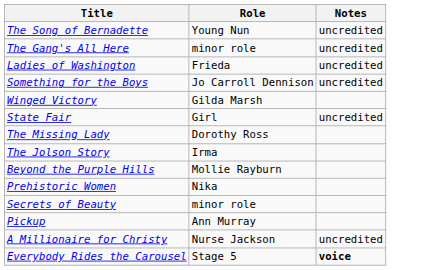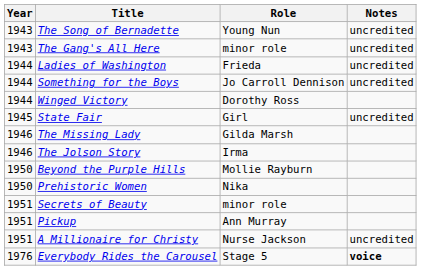 <table class="wikitable">
 <tr>
+<th>Year</th>
 <th>Title</th>
 <th>Role</th>
 <th>Notes</th>
 </tr>
 <tr>
+<td>1943</td>
 <td><em><a href='#'>The Song of Bernadette</a></em></td>
 <td>Young Nun</td>
 <td>uncredited</td>
 </tr>
 <tr>
+<td>1943</td>
 <td><em><a href='#'>The Gang's All Here</a></em></td>
 <td>minor role</td>
 <td>uncredited</td>
 </tr>
 <tr>
+<td>1944</td>
 <td><em><a href='#'>Ladies of Washington</a></em></td>
 <td>Frieda</td>
 <td>uncredited</td>
 </tr>
 <tr>
+<td>1944</td>
 <td><em><a href='#'>Something for the Boys</a></em></td>
 <td>Jo Carroll Dennison</td>
 <td>uncredited</td>
 </tr>
 <tr>
+<td>1944</td>
 <td><em><a href='#'>Winged Victory</a></em></td>
-<td>Gilda Marsh</td>
+<td>Dorothy Ross</td>
 <td></td>
 </tr>
 <tr>
+<td>1945</td>
 <td><em><a href='#'>State Fair</a></em></td>
 <td>Girl</td>
 <td>uncredited</td>
 </tr>
 <tr>
+<td>1946</td>
 <td><em><a href='#'>The Missing Lady</a></em></td>
-<td>Dorothy Ross</td>
+<td>Gilda Marsh</td>
 <td></td>
 </tr>
 <tr>
+<td>1946</td>
 <td><em><a href='#'>The Jolson Story</a></em></td>
 <td>Irma</td>
 <td></td>
 </tr>
 <tr>
+<td>1950</td>
 <td><em><a href='#'>Beyond the Purple Hills</a></em></td>
 <td>Mollie Rayburn</td>
 <td></td>
 </tr>
 <tr>
+<td>1950</td>
 <td><em><a href='#'>Prehistoric Women</a></em></td>
 <td>Nika</td>
 <td></td>
 </tr>
 <tr>
+<td>1951</td>
 <td><em><a href='#'>Secrets of Beauty</a></em></td>
 <td>minor role</td>
 <td></td>
 </tr>
 <tr>
+<td>1951</td>
 <td><em><a href='#'>Pickup</a></em></td>
 <td>Ann Murray</td>
 <td></td>
 </tr>
 <tr>
+<td>1951</td>
 <td><em><a href='#'>A Millionaire for Christy</a></em></td>
 <td>Nurse Jackson</td>
 <td>uncredited</td>
 </tr>
 <tr>
+<td>1976</td>
 <td><em><a href='#'>Everybody Rides the Carousel</a></em></td>
 <td>Stage 5</td>
 <td><strong>voice</strong></td>
 </tr>
 </table>
